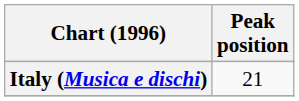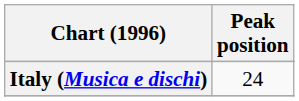 <table class="wikitable sortable plainrowheaders" style="text-align:center">
 <tr>
 <th>Chart (1996)</th>
 <th>Peak<br>position</th>
 </tr>
 <tr>
 </tr>
 <tr>
 </tr>
 <tr>
 </tr>
 <tr>
 </tr>
 <tr>
 </tr>
 <tr>
 </tr>
 <tr>
 <th scope="row">Italy (<em><a href='#'>Musica e dischi</a></em>)</th>
-<td>21</td>
+<td>24</td>
 </tr>
 <tr>
 </tr>
 <tr>
 </tr>
 <tr>
 </tr>
 <tr>
 </tr>
 <tr>
 </tr>
 </table>
